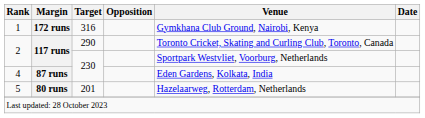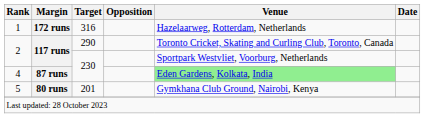 <table class="wikitable plainrowheaders sortable">
 <tr>
 <th scope=col>Rank</th>
 <th scope=col>Margin</th>
 <th scope=col>Target</th>
 <th scope=col>Opposition</th>
 <th scope=col>Venue</th>
 <th scope=col>Date</th>
 </tr>
 <tr>
 <td align=center>1</td>
 <th scope=row style=text-align:center;>172 runs</th>
 <td align=center>316</td>
 <td></td>
-<td><a href='#'>Gymkhana Club Ground</a>, <a href='#'>Nairobi</a>, Kenya</td>
+<td><a href='#'>Hazelaarweg</a>, <a href='#'>Rotterdam</a>, Netherlands</td>
 <td></td>
 </tr>
 <tr>
 <td align=center rowspan=2>2</td>
 <th scope=row style=text-align:center; rowspan=2>117 runs</th>
 <td align=center>290</td>
 <td></td>
 <td><a href='#'>Toronto Cricket, Skating and Curling Club</a>, <a href='#'>Toronto</a>, Canada</td>
 <td></td>
 </tr>
 <tr>
 <td align=center rowspan=2>230</td>
 <td></td>
 <td><a href='#'>Sportpark Westvliet</a>, <a href='#'>Voorburg</a>, Netherlands</td>
 <td></td>
 </tr>
 <tr>
 <td align=center>4</td>
 <th scope=row style=text-align:center;>87 runs</th>
 <td></td>
-<td><a href='#'>Eden Gardens</a>, <a href='#'>Kolkata</a>, <a href='#'>India</a></td>
+<td style="background: lightgreen;"><a href='#'>Eden Gardens</a>, <a href='#'>Kolkata</a>, <a href='#'>India</a></td>
 <td> </td>
 </tr>
 <tr>
 <td align=center>5</td>
 <th scope=row style=text-align:center;>80 runs</th>
 <td align=center>201</td>
 <td></td>
-<td><a href='#'>Hazelaarweg</a>, <a href='#'>Rotterdam</a>, Netherlands</td>
+<td><a href='#'>Gymkhana Club Ground</a>, <a href='#'>Nairobi</a>, Kenya</td>
 <td></td>
 </tr>
 <tr>
 </tr>
 <tr class=sortbottom>
 <td colspan=6><small>Last updated: 28 October 2023</small></td>
 </tr>
 </table>
